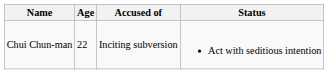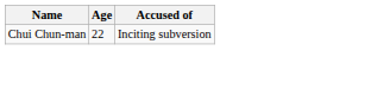 <table class="wikitable">
 <tr>
 <th>Name</th>
 <th>Age</th>
 <th>Accused of</th>
-<th>Status</th>
 </tr>
 <tr>
 <td>Chui Chun-man</td>
 <td>22</td>
 <td>Inciting subversion</td>
-<td><br><ul><li>Act with seditious intention</li></ul></td>
 </tr>
 </table>
